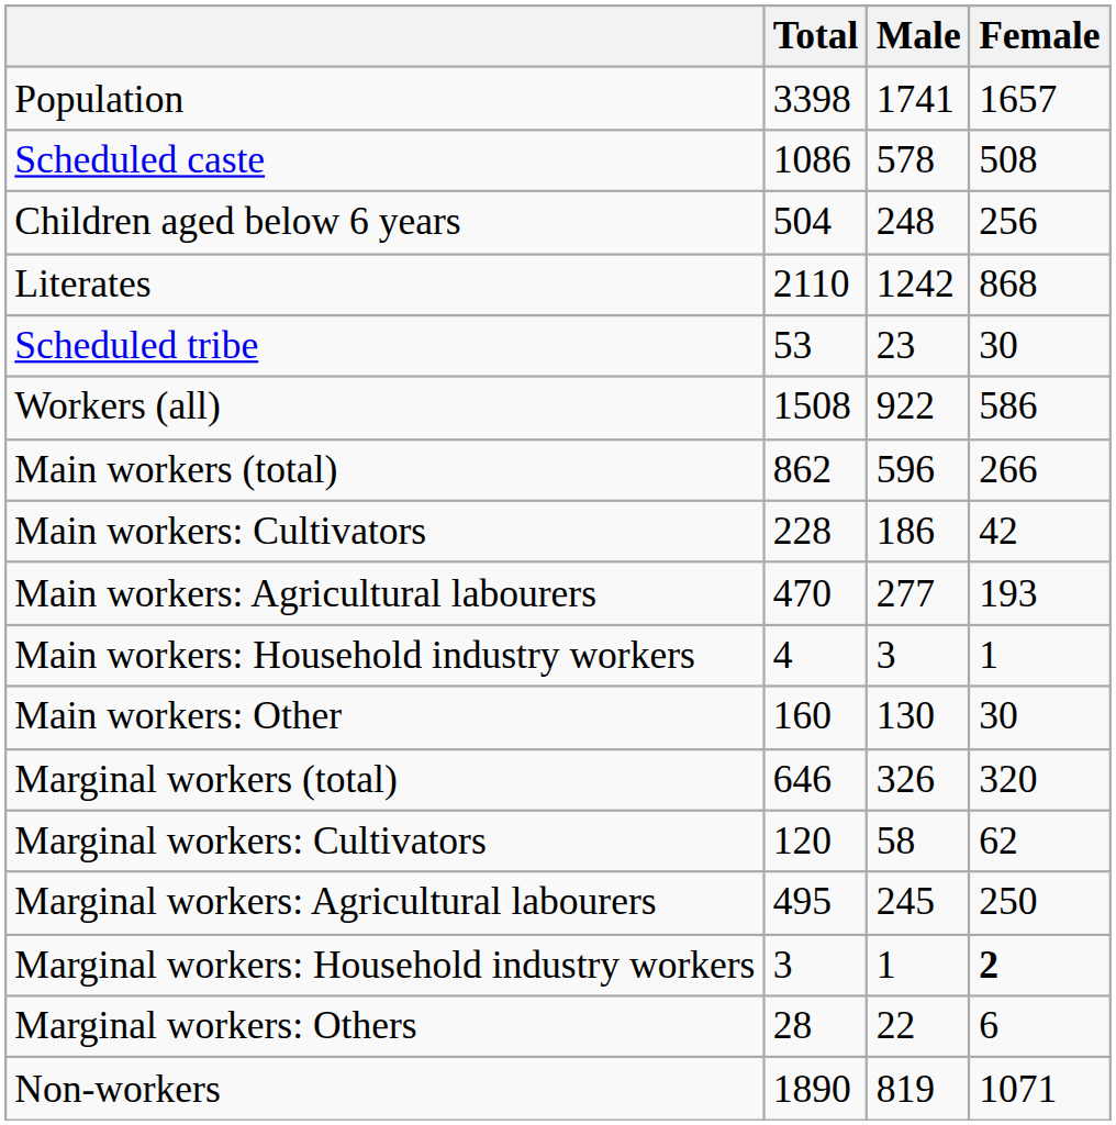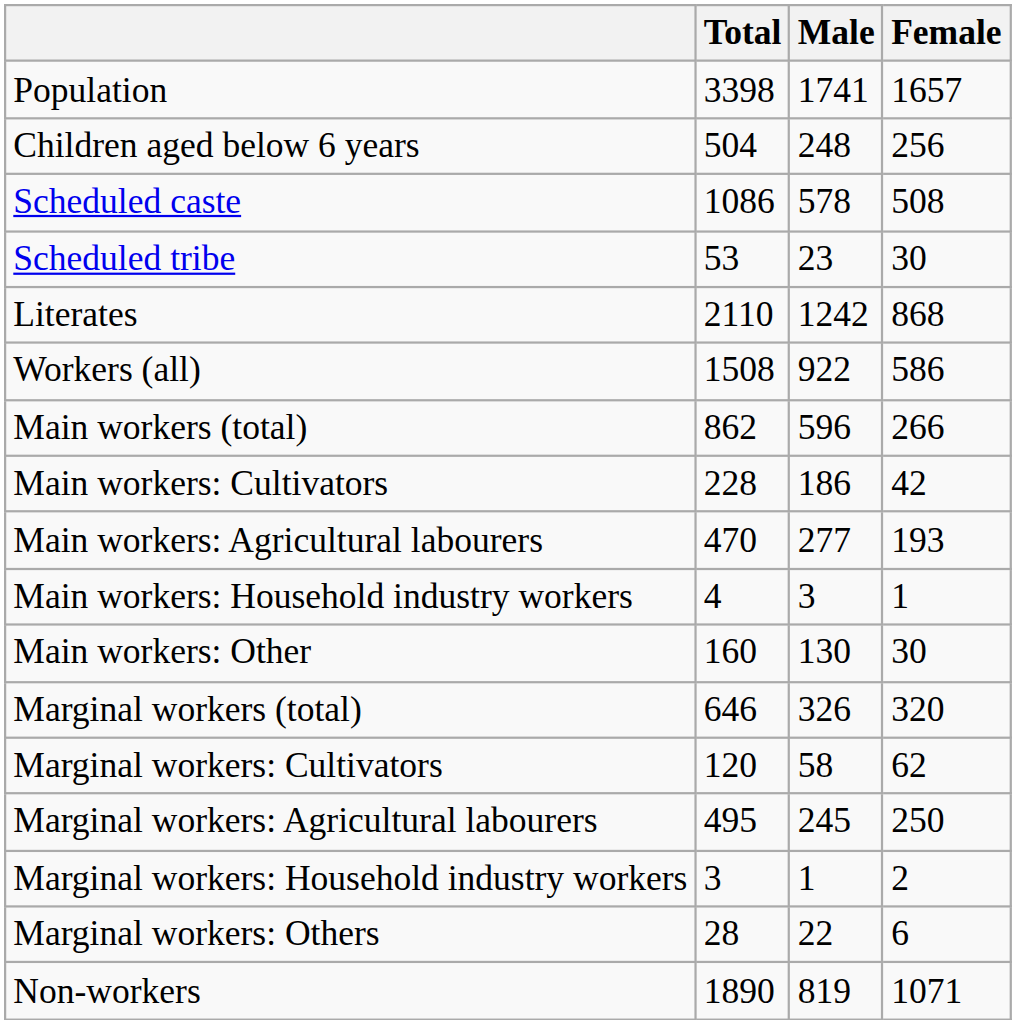 <table class="wikitable sortable">
 <tr>
 <th></th>
 <th>Total</th>
 <th>Male</th>
 <th>Female</th>
 </tr>
 <tr>
 <td>Population</td>
 <td>3398</td>
 <td>1741</td>
 <td>1657</td>
 </tr>
 <tr>
+<td>Children aged below 6 years</td>
+<td>504</td>
+<td>248</td>
+<td>256</td>
+</tr>
+<tr>
 <td><a href='#'>Scheduled caste</a></td>
 <td>1086</td>
 <td>578</td>
 <td>508</td>
 </tr>
 <tr>
-<td>Children aged below 6 years</td>
-<td>504</td>
-<td>248</td>
-<td>256</td>
+<td><a href='#'>Scheduled tribe</a></td>
+<td>53</td>
+<td>23</td>
+<td>30</td>
 </tr>
 <tr>
 <td>Literates</td>
 <td>2110</td>
 <td>1242</td>
 <td>868</td>
-</tr>
-<tr>
-<td><a href='#'>Scheduled tribe</a></td>
-<td>53</td>
-<td>23</td>
-<td>30</td>
 </tr>
 <tr>
 <td>Workers (all)</td>
 <td>1508</td>
 <td>922</td>
 <td>586</td>
 </tr>
 <tr>
 <td>Main workers (total)</td>
 <td>862</td>
 <td>596</td>
 <td>266</td>
 </tr>
 <tr>
 <td>Main workers: Cultivators</td>
 <td>228</td>
 <td>186</td>
 <td>42</td>
 </tr>
 <tr>
 <td>Main workers: Agricultural labourers</td>
 <td>470</td>
 <td>277</td>
 <td>193</td>
 </tr>
 <tr>
 <td>Main workers: Household industry workers</td>
 <td>4</td>
 <td>3</td>
 <td>1</td>
 </tr>
 <tr>
 <td>Main workers: Other</td>
 <td>160</td>
 <td>130</td>
 <td>30</td>
 </tr>
 <tr>
 <td>Marginal workers (total)</td>
 <td>646</td>
 <td>326</td>
 <td>320</td>
 </tr>
 <tr>
 <td>Marginal workers: Cultivators</td>
 <td>120</td>
 <td>58</td>
 <td>62</td>
 </tr>
 <tr>
 <td>Marginal workers: Agricultural labourers</td>
 <td>495</td>
 <td>245</td>
 <td>250</td>
 </tr>
 <tr>
 <td>Marginal workers: Household industry workers</td>
 <td>3</td>
 <td>1</td>
-<td><strong>2</strong></td>
+<td>2</td>
 </tr>
 <tr>
 <td>Marginal workers: Others</td>
 <td>28</td>
 <td>22</td>
 <td>6</td>
 </tr>
 <tr>
 <td>Non-workers</td>
 <td>1890</td>
 <td>819</td>
 <td>1071</td>
 </tr>
 </table>
